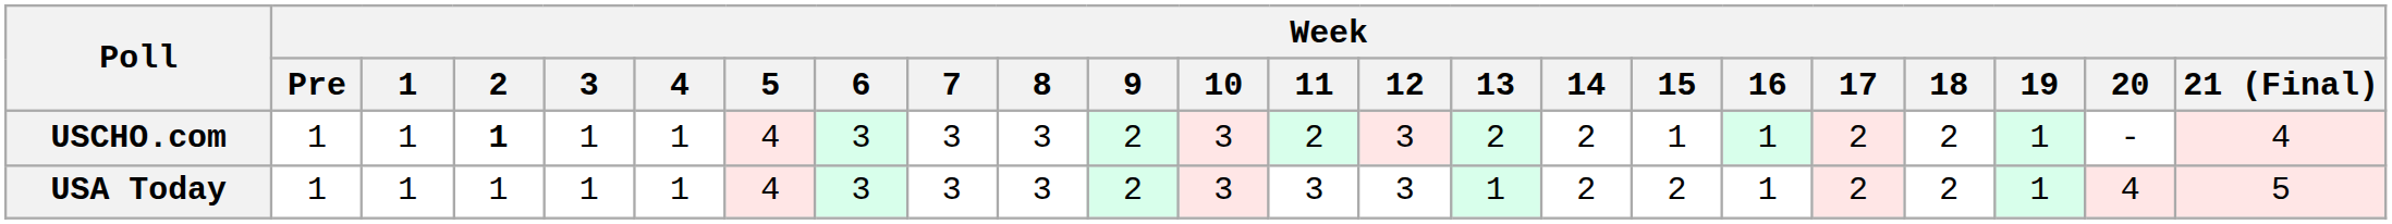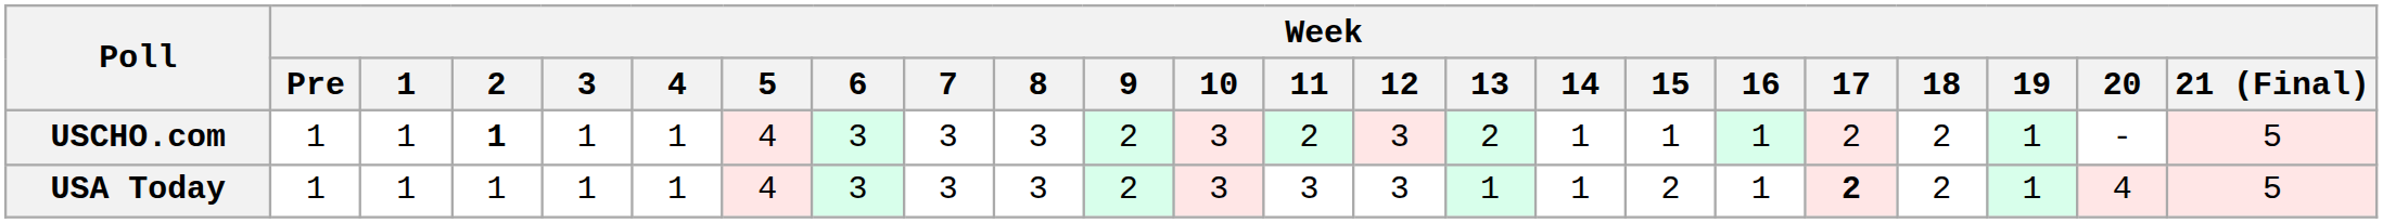 <table class="wikitable" style="white-space:nowrap;">
 <tr>
 <th scope="col" width="100" rowspan="2">Poll</th>
 <th colspan="25">Week</th>
 </tr>
 <tr>
 <th scope="col" width="30">Pre</th>
 <th scope="col" width="30">1</th>
 <th scope="col" width="30">2</th>
 <th scope="col" width="30">3</th>
 <th scope="col" width="30">4</th>
 <th scope="col" width="30">5</th>
 <th scope="col" width="30">6</th>
 <th scope="col" width="30">7</th>
 <th scope="col" width="30">8</th>
 <th scope="col" width="30">9</th>
 <th scope="col" width="30">10</th>
 <th scope="col" width="30">11</th>
 <th scope="col" width="30">12</th>
 <th scope="col" width="30">13</th>
 <th scope="col" width="30">14</th>
 <th scope="col" width="30">15</th>
 <th scope="col" width="30">16</th>
 <th scope="col" width="30">17</th>
 <th scope="col" width="30">18</th>
 <th scope="col" width="30">19</th>
 <th scope="col" width="30">20</th>
 <th scope="col" width="30">21 (Final)</th>
 </tr>
 <tr style="text-align:center;">
 <th>USCHO.com</th>
 <td bgcolor=FFFFFF>1</td>
 <td bgcolor=FFFFFF>1</td>
 <td bgcolor=FFFFFF><strong>1</strong></td>
 <td bgcolor=FFFFFF>1</td>
 <td bgcolor=FFFFFF>1</td>
 <td bgcolor=FFE6E6>4</td>
 <td bgcolor=D8FFEB>3</td>
 <td bgcolor=FFFFFF>3</td>
 <td bgcolor=FFFFFF>3</td>
 <td bgcolor=D8FFEB>2</td>
 <td bgcolor=FFE6E6>3</td>
 <td bgcolor=D8FFEB>2</td>
 <td bgcolor=FFE6E6>3</td>
 <td bgcolor=D8FFEB>2</td>
-<td bgcolor=FFFFFF>2</td>
+<td bgcolor=FFFFFF>1</td>
 <td bgcolor=FFFFFF>1</td>
 <td bgcolor=D8FFEB>1</td>
 <td bgcolor=FFE6E6>2</td>
 <td bgcolor=FFFFFF>2</td>
 <td bgcolor=D8FFEB>1</td>
 <td bgcolor=FFFFFF>-</td>
-<td bgcolor=FFE6E6>4</td>
+<td bgcolor=FFE6E6>5</td>
 </tr>
 <tr style="text-align:center;">
 <th>USA Today</th>
 <td bgcolor=FFFFFF>1</td>
 <td bgcolor=FFFFFF>1</td>
 <td bgcolor=FFFFFF>1</td>
 <td bgcolor=FFFFFF>1</td>
 <td bgcolor=FFFFFF>1</td>
 <td bgcolor=FFE6E6>4</td>
 <td bgcolor=D8FFEB>3</td>
 <td bgcolor=FFFFFF>3</td>
 <td bgcolor=FFFFFF>3</td>
 <td bgcolor=D8FFEB>2</td>
 <td bgcolor=FFE6E6>3</td>
 <td bgcolor=FFFFFF>3</td>
 <td bgcolor=FFFFFF>3</td>
 <td bgcolor=D8FFEB>1</td>
-<td bgcolor=FFFFFF>2</td>
+<td bgcolor=FFFFFF>1</td>
 <td bgcolor=FFFFFF>2</td>
 <td bgcolor=FFFFFF>1</td>
-<td bgcolor=FFE6E6>2</td>
+<td bgcolor=FFE6E6><strong>2</strong></td>
 <td bgcolor=FFFFFF>2</td>
 <td bgcolor=D8FFEB>1</td>
 <td bgcolor=FFE6E6>4</td>
 <td bgcolor=FFE6E6>5</td>
 </tr>
 </table>
